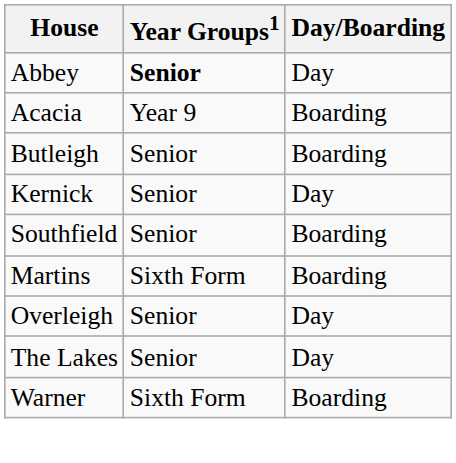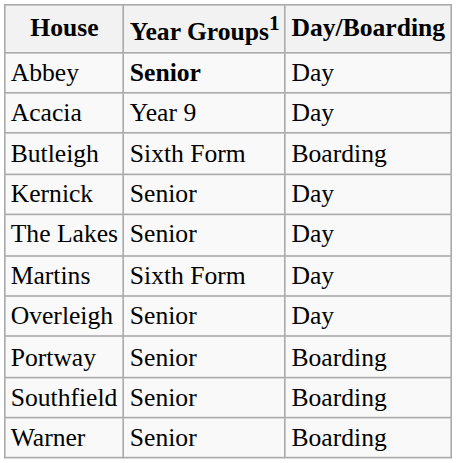 <table class="wikitable">
 <tr>
 <th>House</th>
 <th>Year Groups<sup>1</sup></th>
 <th>Day/Boarding</th>
 </tr>
 <tr>
 <td>Abbey</td>
 <td><strong>Senior</strong></td>
 <td>Day</td>
 </tr>
 <tr>
 <td>Acacia</td>
 <td>Year 9</td>
-<td>Boarding</td>
+<td>Day</td>
 </tr>
 <tr>
 <td>Butleigh</td>
-<td>Senior</td>
+<td>Sixth Form</td>
 <td>Boarding</td>
 </tr>
 <tr>
 <td>Kernick</td>
-<td>Senior</td>
-<td>Day</td>
-</tr>
-<tr>
-<td>Southfield</td>
-<td>Senior</td>
-<td>Boarding</td>
-</tr>
-<tr>
-<td>Martins</td>
-<td>Sixth Form</td>
-<td>Boarding</td>
-</tr>
-<tr>
-<td>Overleigh</td>
 <td>Senior</td>
 <td>Day</td>
 </tr>
 <tr>
 <td>The Lakes</td>
 <td>Senior</td>
 <td>Day</td>
 </tr>
 <tr>
+<td>Martins</td>
+<td>Sixth Form</td>
+<td>Day</td>
+</tr>
+<tr>
+<td>Overleigh</td>
+<td>Senior</td>
+<td>Day</td>
+</tr>
+<tr>
+<td>Portway</td>
+<td>Senior</td>
+<td>Boarding</td>
+</tr>
+<tr>
+<td>Southfield</td>
+<td>Senior</td>
+<td>Boarding</td>
+</tr>
+<tr>
 <td>Warner</td>
-<td>Sixth Form</td>
+<td>Senior</td>
 <td>Boarding</td>
 </tr>
 </table>
